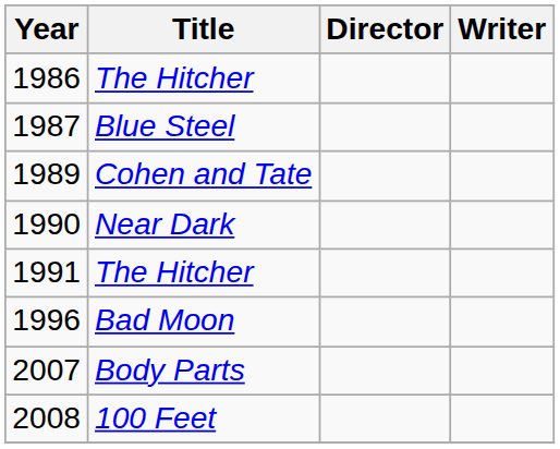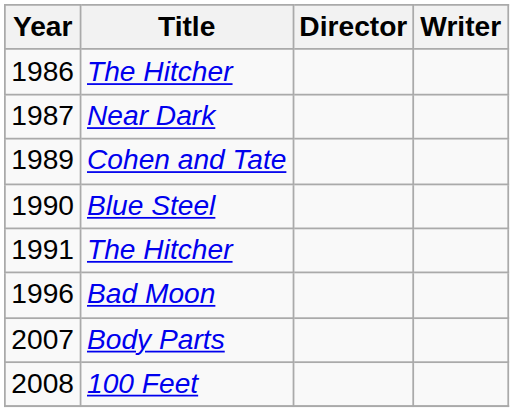 <table class="wikitable">
 <tr>
 <th>Year</th>
 <th>Title</th>
 <th>Director</th>
 <th>Writer</th>
 </tr>
 <tr>
 <td>1986</td>
 <td><em><a href='#'>The Hitcher</a></em></td>
 <td></td>
 <td></td>
 </tr>
 <tr>
 <td>1987</td>
-<td><em><a href='#'>Blue Steel</a></em></td>
+<td><em><a href='#'>Near Dark</a></em></td>
 <td></td>
 <td></td>
 </tr>
 <tr>
 <td>1989</td>
 <td><em><a href='#'>Cohen and Tate</a></em></td>
 <td></td>
 <td></td>
 </tr>
 <tr>
 <td>1990</td>
-<td><em><a href='#'>Near Dark</a></em></td>
+<td><em><a href='#'>Blue Steel</a></em></td>
 <td></td>
 <td></td>
 </tr>
 <tr>
 <td>1991</td>
 <td><em><a href='#'>The Hitcher</a></em></td>
 <td></td>
 <td></td>
 </tr>
 <tr>
 <td>1996</td>
 <td><em><a href='#'>Bad Moon</a></em></td>
 <td></td>
 <td></td>
 </tr>
 <tr>
 <td>2007</td>
 <td><em><a href='#'>Body Parts</a></em></td>
 <td></td>
 <td></td>
 </tr>
 <tr>
 <td>2008</td>
 <td><em><a href='#'>100 Feet</a></em></td>
 <td></td>
 <td></td>
 </tr>
 <tr>
 </tr>
 </table>
